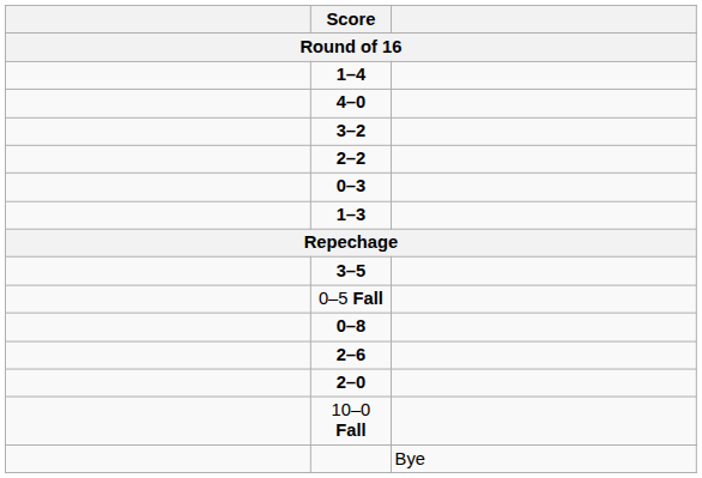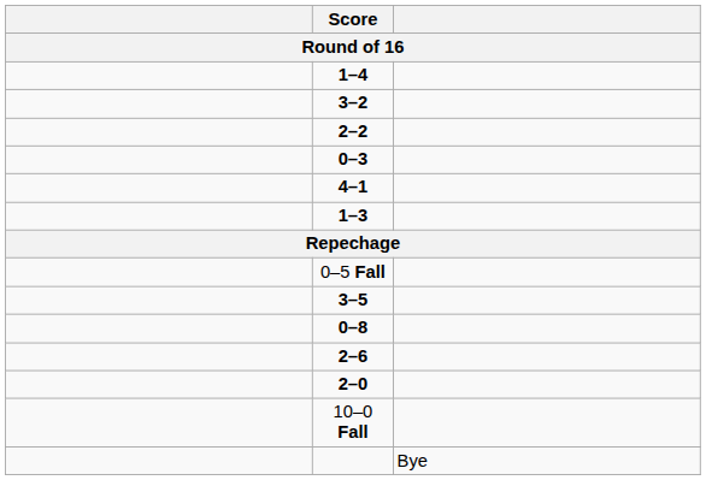 <table class="wikitable" style="text-align: left;">
 <tr>
 <th align="right" width="270"></th>
 <th width="65">Score</th>
 <th align="left" width="270"></th>
 </tr>
 <tr>
 <th colspan="3">Round of 16</th>
 </tr>
 <tr>
 <td></td>
 <td align=center><strong>1–4</strong></td>
 <td><strong></strong></td>
-</tr>
-<tr>
-<td><strong></strong></td>
-<td align=center><strong>4–0</strong></td>
-<td></td>
 </tr>
 <tr>
 <td><strong></strong></td>
 <td align=center><strong>3–2</strong></td>
 <td></td>
 </tr>
 <tr>
 <td><strong></strong></td>
 <td align=center><strong>2–2</strong></td>
 <td></td>
 </tr>
 <tr>
 <td></td>
 <td align=center><strong>0–3</strong></td>
 <td><strong></strong></td>
 </tr>
 <tr>
+<td><strong></strong></td>
+<td align=center><strong>4–1</strong></td>
+<td></td>
+</tr>
+<tr>
 <td></td>
 <td align=center><strong>1–3</strong></td>
 <td><strong></strong></td>
 </tr>
 <tr>
 <th colspan="3">Repechage</th>
 </tr>
 <tr>
 <td></td>
-<td align=center><strong>3–5</strong></td>
+<td align=center>0–5 <strong>Fall</strong></td>
 <td><strong></strong></td>
 </tr>
 <tr>
 <td></td>
-<td align=center>0–5 <strong>Fall</strong></td>
+<td align=center><strong>3–5</strong></td>
 <td><strong></strong></td>
 </tr>
 <tr>
 <td></td>
 <td align=center><strong>0–8</strong></td>
 <td><strong></strong></td>
 </tr>
 <tr>
 <td></td>
 <td align=center><strong>2–6</strong></td>
 <td><strong></strong></td>
 </tr>
 <tr>
 <td><strong></strong></td>
 <td align=center><strong>2–0</strong></td>
 <td></td>
 </tr>
 <tr>
 <td><strong></strong></td>
 <td align=center>10–0 <strong>Fall</strong></td>
 <td></td>
 </tr>
 <tr>
 <td><strong></strong></td>
 <td></td>
 <td>Bye</td>
 </tr>
 </table>
